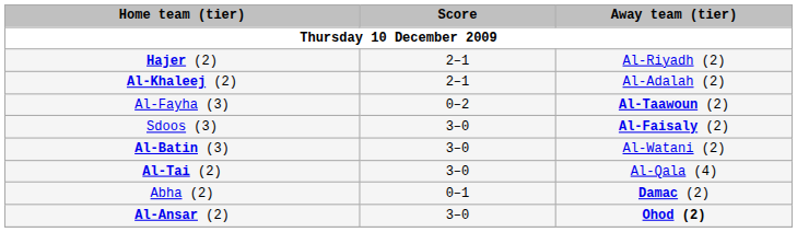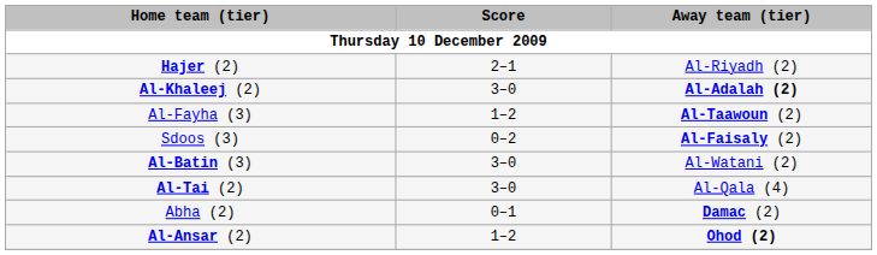 <table class="wikitable" style="width: 700px; background:WhiteSmoke; text-align:center; font-size:90%">
 <tr>
 <td scope="col" style="width: 45%; background:silver;"><strong>Home team (tier)</strong></td>
 <td scope="col" style="width: 25%; background:silver;"><strong>Score</strong></td>
 <td scope="col" style="width: 45%; background:silver;"><strong>Away team (tier)</strong></td>
 </tr>
 <tr>
 <td colspan="5" style= background:White><strong>Thursday 10 December 2009</strong></td>
 </tr>
 <tr>
 <td><strong><a href='#'>Hajer</a></strong> (2)</td>
 <td>2–1</td>
 <td><a href='#'>Al-Riyadh</a> (2)</td>
 </tr>
 <tr>
 <td><strong><a href='#'>Al-Khaleej</a></strong> (2)</td>
-<td>2–1</td>
-<td><a href='#'>Al-Adalah</a> (2)</td>
+<td>3–0</td>
+<td><strong><a href='#'>Al-Adalah</a> (2)</strong></td>
 </tr>
 <tr>
 <td><a href='#'>Al-Fayha</a> (3)</td>
-<td>0–2</td>
+<td>1–2</td>
 <td><strong><a href='#'>Al-Taawoun</a></strong> (2)</td>
 </tr>
 <tr>
 <td><a href='#'>Sdoos</a> (3)</td>
-<td>3–0 </td>
+<td>0–2</td>
 <td><strong><a href='#'>Al-Faisaly</a></strong> (2)</td>
 </tr>
 <tr>
 <td><strong><a href='#'>Al-Batin</a></strong> (3)</td>
 <td>3–0 </td>
 <td><a href='#'>Al-Watani</a> (2)</td>
 </tr>
 <tr>
 <td><strong><a href='#'>Al-Tai</a></strong> (2)</td>
 <td>3–0</td>
 <td><a href='#'>Al-Qala</a> (4)</td>
 </tr>
 <tr>
 <td><a href='#'>Abha</a> (2)</td>
 <td>0–1</td>
 <td><strong><a href='#'>Damac</a></strong> (2)</td>
 </tr>
 <tr>
 <td><strong><a href='#'>Al-Ansar</a></strong> (2)</td>
-<td>3–0</td>
+<td>1–2</td>
 <td><strong><a href='#'>Ohod</a> (2)</strong></td>
 </tr>
 <tr>
 </tr>
 </table>
